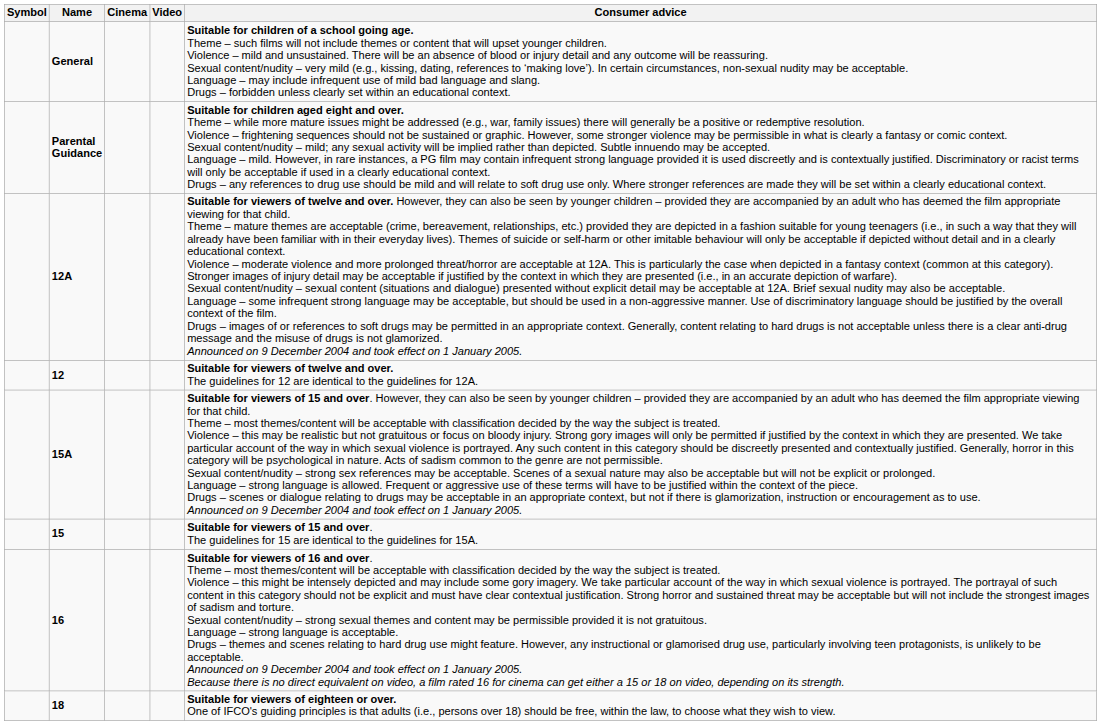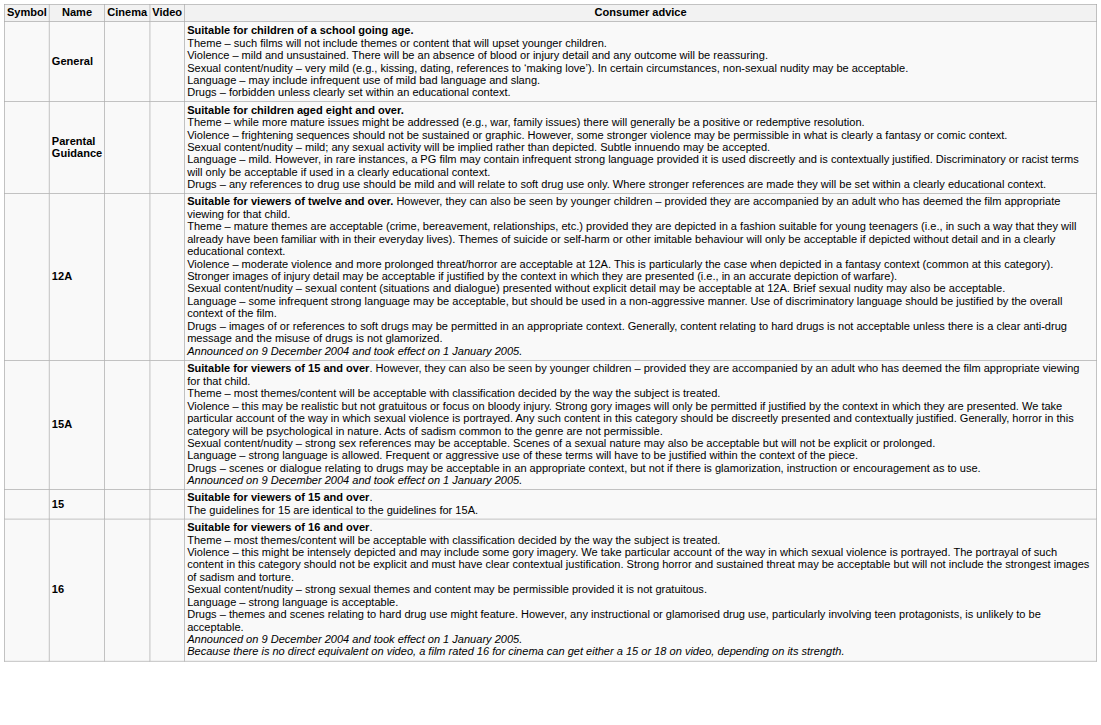 <table class="wikitable" style="width:100%">
 <tr>
 <th>Symbol</th>
 <th>Name</th>
 <th>Cinema</th>
 <th>Video</th>
 <th>Consumer advice</th>
 </tr>
 <tr>
 <td style="text-align:center;"><br></td>
 <td><strong>General</strong></td>
 <td></td>
 <td></td>
 <td><strong>Suitable for children of a school going age.</strong><br>Theme – such films will not include themes or content that will upset younger children.<br>Violence – mild and unsustained. There will be an absence of blood or injury detail and any outcome will be reassuring.<br>Sexual content/nudity – very mild (e.g., kissing, dating, references to ‘making love’). In certain circumstances, non-sexual nudity may be acceptable.<br>Language – may include infrequent use of mild bad language and slang.<br>Drugs – forbidden unless clearly set within an educational context.</td>
 </tr>
 <tr>
 <td style="text-align:center;"><br></td>
 <td><strong>Parental<br>Guidance</strong></td>
 <td></td>
 <td></td>
 <td><strong>Suitable for children aged eight and over.</strong><br>Theme – while more mature issues might be addressed (e.g., war, family issues) there will generally be a positive or redemptive resolution.<br>Violence – frightening sequences should not be sustained or graphic. However, some stronger violence may be permissible in what is clearly a fantasy or comic context.<br>Sexual content/nudity – mild; any sexual activity will be implied rather than depicted. Subtle innuendo may be accepted.<br>Language –  mild. However, in rare instances, a PG film may contain infrequent strong language provided it is used discreetly and is contextually justified. Discriminatory or racist terms will only be acceptable if used in a clearly educational context.<br>Drugs – any references to drug use should be mild and will relate to soft drug use only. Where stronger references are made they will be set within a clearly educational context.</td>
 </tr>
 <tr>
 <td style="text-align:center;"></td>
 <td><strong>12A</strong></td>
 <td></td>
 <td></td>
 <td><strong>Suitable for viewers of twelve and over.</strong> However, they can also be seen by younger children – provided they are accompanied by an adult who has deemed the film appropriate viewing for that child.<br>Theme – mature themes are acceptable (crime, bereavement, relationships, etc.) provided they are depicted in a fashion suitable for young teenagers (i.e., in such a way that they will already have been familiar with in their everyday lives). Themes of suicide or self-harm or other imitable behaviour will only be acceptable if depicted without detail and in a clearly educational context.<br>Violence – moderate violence and more prolonged threat/horror are acceptable at 12A. This is particularly the case when depicted in a fantasy context (common at this category). Stronger images of injury detail may be acceptable if justified by the context in which they are presented (i.e., in an accurate depiction of warfare).<br>Sexual content/nudity – sexual content (situations and dialogue) presented without explicit detail may be acceptable at 12A. Brief sexual nudity may also be acceptable.<br>Language – some infrequent strong language may be acceptable, but should be used in a non-aggressive manner. Use of discriminatory language should be justified by the overall context of the film.<br>Drugs – images of or references to soft drugs may be permitted in an appropriate context. Generally, content relating to hard drugs is not acceptable unless there is a clear anti-drug message and the misuse of drugs is not glamorized.<br><em>Announced on 9 December 2004 and took effect on 1 January 2005.</em></td>
 </tr>
 <tr>
 <td style="text-align:center;"></td>
-<td><strong>12</strong></td>
-<td></td>
-<td></td>
-<td><strong>Suitable for viewers of twelve and over.</strong><br>The guidelines for 12 are identical to the guidelines for 12A.</td>
-</tr>
-<tr>
-<td style="text-align:center;"></td>
 <td><strong>15A</strong></td>
 <td></td>
 <td></td>
 <td><strong>Suitable for viewers of 15 and over</strong>. However, they can also be seen by younger children – provided they are accompanied by an adult who has deemed the film appropriate viewing for that child.<br>Theme – most themes/content will be acceptable with classification decided by the way the subject is treated.<br>Violence – this may be realistic but not gratuitous or focus on bloody injury. Strong gory images will only be permitted if justified by the context in which they are presented. We take particular account of the way in which sexual violence is portrayed. Any such content in this category should be discreetly presented and contextually justified. Generally, horror in this category will be psychological in nature. Acts of sadism common to the genre are not permissible.<br>Sexual content/nudity – strong sex references may be acceptable. Scenes of a sexual nature may also be acceptable but will not be explicit or prolonged.<br>Language – strong language is allowed. Frequent or aggressive use of these terms will have to be justified within the context of the piece.<br>Drugs – scenes or dialogue relating to drugs may be acceptable in an appropriate context, but not if there is glamorization, instruction or encouragement as to use.<br><em>Announced on 9 December 2004 and took effect on 1 January 2005.</em></td>
 </tr>
 <tr>
 <td style="text-align:center;"></td>
 <td><strong>15</strong></td>
 <td></td>
 <td></td>
 <td><strong>Suitable for viewers of 15 and over</strong>.<br>The guidelines for 15 are identical to the guidelines for 15A.</td>
 </tr>
 <tr>
 <td style="text-align:center;"></td>
 <td><strong>16</strong></td>
 <td></td>
 <td></td>
 <td><strong>Suitable for viewers of 16 and over</strong>.<br>Theme – most themes/content will be acceptable with classification decided by the way the subject is treated.<br>Violence – this might be intensely depicted and may include some gory imagery. We take particular account of the way in which sexual violence is portrayed. The portrayal of such content in this category should not be explicit and must have clear contextual justification. Strong horror and sustained threat may be acceptable but will not include the strongest images of sadism and torture.<br>Sexual content/nudity – strong sexual themes and content may be permissible provided it is not gratuitous.<br>Language – strong language is acceptable.<br>Drugs –  themes and scenes relating to hard drug use might feature. However, any instructional or glamorised drug use, particularly involving teen protagonists, is unlikely to be acceptable.<br><em>Announced on 9 December 2004 and took effect on 1 January 2005.</em><br><em>Because there is no direct equivalent on video, a film rated 16 for cinema can get either a 15 or 18 on video, depending on its strength.</em></td>
 </tr>
-<tr>
-<td style="text-align:center;"><br></td>
-<td><strong>18</strong></td>
-<td></td>
-<td></td>
-<td><strong>Suitable for viewers of eighteen or over.</strong><br>One of IFCO's guiding principles is that adults (i.e., persons over 18) should be free, within the law, to choose what they wish to view.</td>
-</tr>
 </table>
